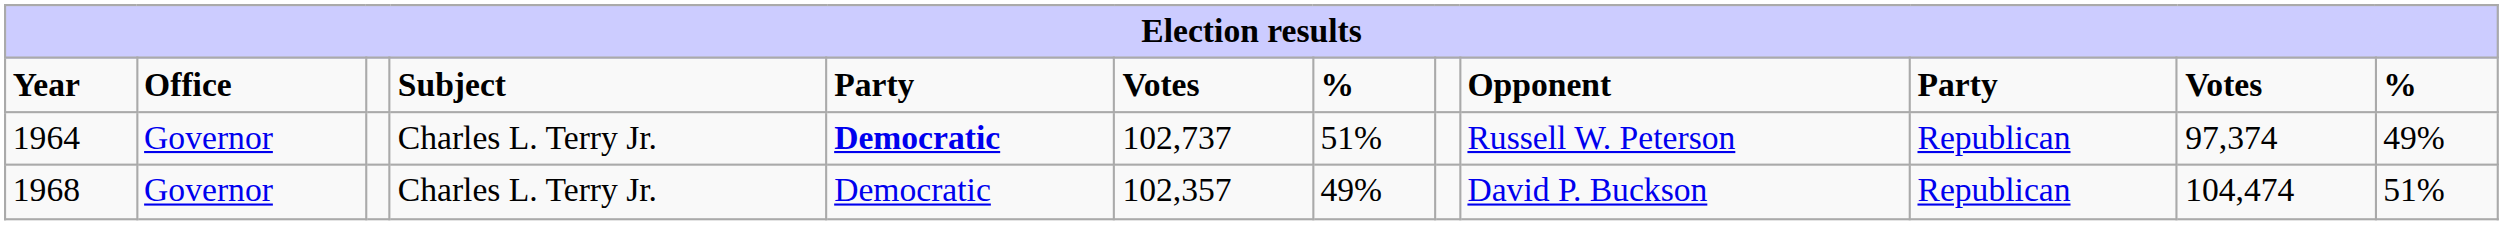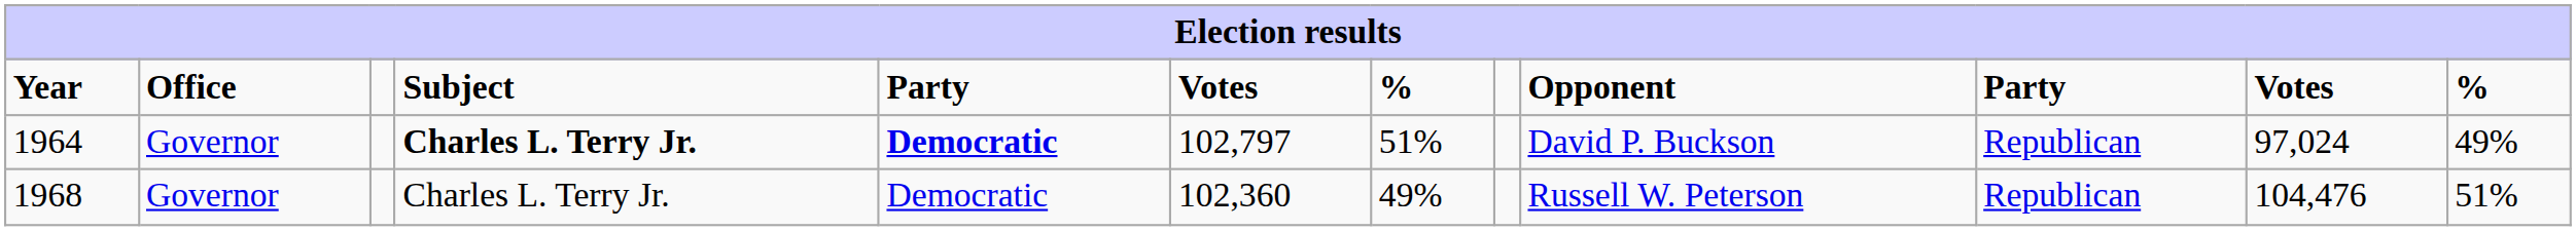 <table class=wikitable style="width: 94%" style="text-align: center;" align="center">
 <tr bgcolor=#cccccc>
 <th colspan=12 style="background: #ccccff;">Election results</th>
 </tr>
 <tr>
 <td><strong>Year</strong></td>
 <td><strong>Office</strong></td>
 <td></td>
 <td><strong>Subject</strong></td>
 <td><strong>Party</strong></td>
 <td><strong>Votes</strong></td>
 <td><strong>%</strong></td>
 <td></td>
 <td><strong>Opponent</strong></td>
 <td><strong>Party</strong></td>
 <td><strong>Votes</strong></td>
 <td><strong>%</strong></td>
 </tr>
 <tr>
 <td>1964</td>
 <td><a href='#'>Governor</a></td>
 <td></td>
-<td>Charles L. Terry Jr.</td>
+<td><strong>Charles L. Terry Jr.</strong></td>
 <td><strong><a href='#'>Democratic</a></strong></td>
-<td>102,737</td>
+<td>102,797</td>
 <td>51%</td>
 <td></td>
-<td><a href='#'>Russell W. Peterson</a></td>
+<td><a href='#'>David P. Buckson</a></td>
 <td><a href='#'>Republican</a></td>
-<td>97,374</td>
+<td>97,024</td>
 <td>49%</td>
 </tr>
 <tr>
 <td>1968</td>
 <td><a href='#'>Governor</a></td>
 <td></td>
 <td>Charles L. Terry Jr.</td>
 <td><a href='#'>Democratic</a></td>
-<td>102,357</td>
+<td>102,360</td>
 <td>49%</td>
 <td></td>
-<td><a href='#'>David P. Buckson</a></td>
+<td><a href='#'>Russell W. Peterson</a></td>
 <td><a href='#'>Republican</a></td>
-<td>104,474</td>
+<td>104,476</td>
 <td>51%</td>
 </tr>
 </table>
